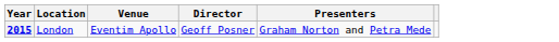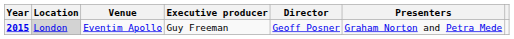 <table class="wikitable plainrowheaders">
 <tr>
 <th scope="col">Year</th>
 <th scope="col">Location</th>
 <th scope="col">Venue</th>
+<th scope="col">Executive producer</th>
 <th scope="col">Director</th>
 <th scope="col">Presenters</th>
 <th scope="col"></th>
 </tr>
 <tr>
 <th scope="row"><a href='#'>2015</a></th>
-<td><a href='#'>London</a></td>
+<td style="background: lightgrey;"><a href='#'>London</a></td>
 <td><a href='#'>Eventim Apollo</a></td>
+<td>Guy Freeman</td>
 <td><a href='#'>Geoff Posner</a></td>
 <td><a href='#'>Graham Norton</a> and <a href='#'>Petra Mede</a></td>
 <td></td>
 </tr>
 </table>
